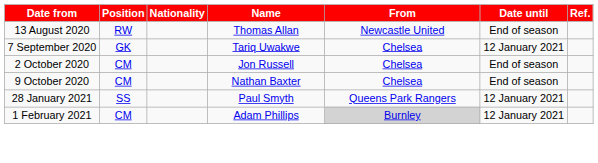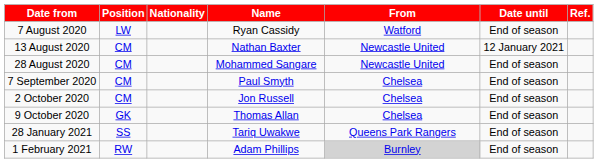 <table class="wikitable"  style="text-align:center; font-size:90%; ">
 <tr>
 <th style="background:red; color:white; width:120px;">Date from</th>
 <th style="background:red; color:white; width:50px;">Position</th>
 <th style="background:red; color:white; width:50px;">Nationality</th>
 <th style="background:red; color:white; width:150px;">Name</th>
 <th style="background:red; color:white; width:200px;">From</th>
 <th style="background:red; color:white; width:110px;">Date until</th>
 <th style="background:red; color:white; width:25px;">Ref.</th>
 </tr>
 <tr>
+<td>7 August 2020</td>
+<td><a href='#'>LW</a></td>
+<td></td>
+<td>Ryan Cassidy</td>
+<td> <a href='#'>Watford</a></td>
+<td>End of season</td>
+<td></td>
+</tr>
+<tr>
 <td>13 August 2020</td>
-<td><a href='#'>RW</a></td>
+<td><a href='#'>CM</a></td>
 <td></td>
-<td><a href='#'>Thomas Allan</a></td>
+<td><a href='#'>Nathan Baxter</a></td>
+<td> <a href='#'>Newcastle United</a></td>
+<td>12 January 2021</td>
+<td></td>
+</tr>
+<tr>
+<td>28 August 2020</td>
+<td><a href='#'>CM</a></td>
+<td></td>
+<td><a href='#'>Mohammed Sangare</a></td>
 <td> <a href='#'>Newcastle United</a></td>
 <td>End of season</td>
 <td></td>
 </tr>
 <tr>
 <td>7 September 2020</td>
-<td><a href='#'>GK</a></td>
+<td><a href='#'>CM</a></td>
 <td></td>
-<td><a href='#'>Tariq Uwakwe</a></td>
+<td><a href='#'>Paul Smyth</a></td>
 <td> <a href='#'>Chelsea</a></td>
-<td>12 January 2021</td>
+<td>End of season</td>
 <td></td>
 </tr>
 <tr>
 <td>2 October 2020</td>
 <td><a href='#'>CM</a></td>
 <td></td>
 <td><a href='#'>Jon Russell</a></td>
 <td> <a href='#'>Chelsea</a></td>
 <td>End of season</td>
 <td></td>
 </tr>
 <tr>
 <td>9 October 2020</td>
-<td><a href='#'>CM</a></td>
+<td><a href='#'>GK</a></td>
 <td></td>
-<td><a href='#'>Nathan Baxter</a></td>
+<td><a href='#'>Thomas Allan</a></td>
 <td> <a href='#'>Chelsea</a></td>
 <td>End of season</td>
 <td></td>
 </tr>
 <tr>
 <td>28 January 2021</td>
 <td><a href='#'>SS</a></td>
 <td></td>
-<td><a href='#'>Paul Smyth</a></td>
+<td><a href='#'>Tariq Uwakwe</a></td>
 <td> <a href='#'>Queens Park Rangers</a></td>
-<td>12 January 2021</td>
+<td>End of season</td>
 <td></td>
 </tr>
 <tr>
 <td>1 February 2021</td>
-<td><a href='#'>CM</a></td>
+<td><a href='#'>RW</a></td>
 <td></td>
 <td><a href='#'>Adam Phillips</a></td>
 <td style="background: lightgrey;"> <a href='#'>Burnley</a></td>
-<td>12 January 2021</td>
+<td>End of season</td>
 <td></td>
 </tr>
 </table>
